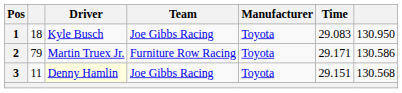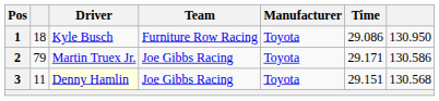 <table class="wikitable" style="font-size:95%">
 <tr>
 <th>Pos</th>
 <th></th>
 <th>Driver</th>
 <th>Team</th>
 <th>Manufacturer</th>
 <th>Time</th>
 <th></th>
 </tr>
 <tr>
 <th>1</th>
 <td>18</td>
 <td><a href='#'>Kyle Busch</a></td>
-<td><a href='#'>Joe Gibbs Racing</a></td>
+<td><a href='#'>Furniture Row Racing</a></td>
 <td><a href='#'>Toyota</a></td>
-<td>29.083</td>
+<td>29.086</td>
 <td>130.950</td>
 </tr>
 <tr>
 <th>2</th>
 <td>79</td>
 <td><a href='#'>Martin Truex Jr.</a></td>
-<td><a href='#'>Furniture Row Racing</a></td>
+<td><a href='#'>Joe Gibbs Racing</a></td>
 <td><a href='#'>Toyota</a></td>
 <td>29.171</td>
 <td>130.586</td>
 </tr>
 <tr>
 <th>3</th>
 <td>11</td>
 <td style="background: lightyellow;"><a href='#'>Denny Hamlin</a></td>
 <td><a href='#'>Joe Gibbs Racing</a></td>
 <td><a href='#'>Toyota</a></td>
 <td>29.151</td>
 <td>130.568</td>
 </tr>
 <tr>
 <th colspan="7"></th>
 </tr>
 </table>
